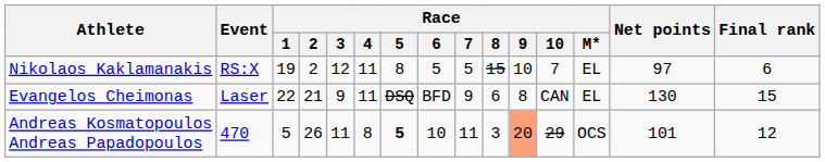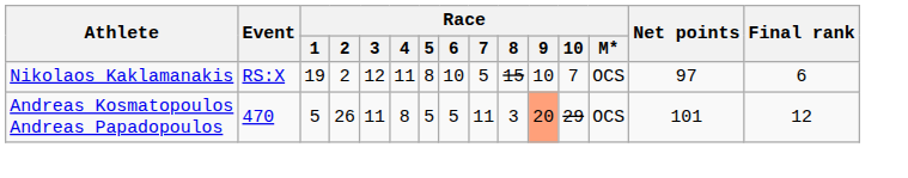 <table class="wikitable" style="font-size:90%">
 <tr>
 <th rowspan="2">Athlete</th>
 <th rowspan="2">Event</th>
 <th colspan=11>Race</th>
 <th rowspan=2>Net points</th>
 <th rowspan=2>Final rank</th>
 </tr>
 <tr style="font-size:95%">
 <th>1</th>
 <th>2</th>
 <th>3</th>
 <th>4</th>
 <th>5</th>
 <th>6</th>
 <th>7</th>
 <th>8</th>
 <th>9</th>
 <th>10</th>
 <th>M*</th>
 </tr>
 <tr align=center>
 <td align=left><a href='#'>Nikolaos Kaklamanakis</a></td>
 <td align=left><a href='#'>RS:X</a></td>
 <td>19</td>
 <td>2</td>
 <td>12</td>
 <td>11</td>
 <td>8</td>
-<td>5</td>
+<td>10</td>
 <td>5</td>
 <td><s>15</s></td>
 <td>10</td>
 <td>7</td>
-<td>EL</td>
+<td>OCS</td>
 <td>97</td>
 <td>6</td>
-</tr>
-<tr align=center>
-<td align=left><a href='#'>Evangelos Cheimonas</a></td>
-<td align=left><a href='#'>Laser</a></td>
-<td>22</td>
-<td>21</td>
-<td>9</td>
-<td>11</td>
-<td><s>DSQ</s></td>
-<td>BFD</td>
-<td>9</td>
-<td>6</td>
-<td>8</td>
-<td>CAN</td>
-<td>EL</td>
-<td>130</td>
-<td>15</td>
 </tr>
 <tr align=center>
 <td align=left><a href='#'>Andreas Kosmatopoulos</a><br><a href='#'>Andreas Papadopoulos</a></td>
 <td align=left><a href='#'>470</a></td>
 <td>5</td>
 <td>26</td>
 <td>11</td>
 <td>8</td>
-<td><strong>5</strong></td>
-<td>10</td>
+<td>5</td>
+<td>5</td>
 <td>11</td>
 <td>3</td>
 <td style="background: lightsalmon;">20</td>
 <td><s>29</s></td>
 <td>OCS</td>
 <td>101</td>
 <td>12</td>
 </tr>
 </table>
